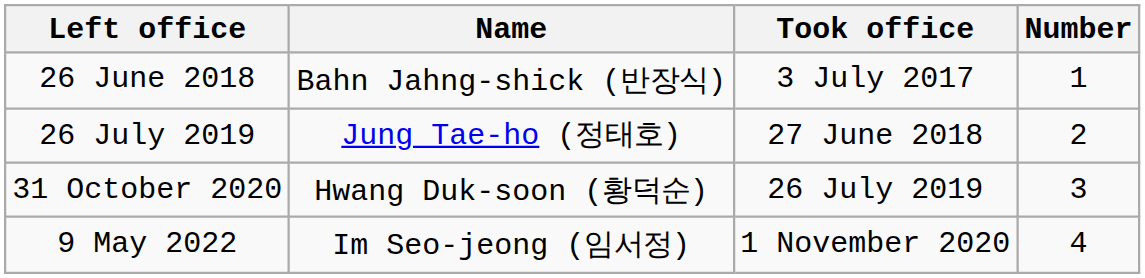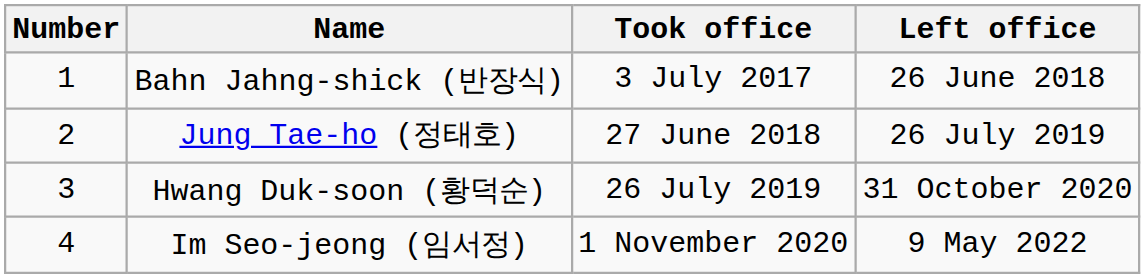 <table class="wikitable" style="font-size:10pt; text-align: center;">
 <tr>
-<th>Left office</th>
+<th>Number</th>
 <th>Name</th>
 <th>Took office</th>
-<th>Number</th>
+<th>Left office</th>
 </tr>
 <tr>
-<td>26 June 2018</td>
+<td>1</td>
 <td>Bahn Jahng-shick (반장식)</td>
 <td>3 July 2017</td>
-<td>1</td>
+<td>26 June 2018</td>
 </tr>
 <tr>
-<td>26 July 2019</td>
+<td>2</td>
 <td><a href='#'>Jung Tae-ho</a> (정태호)</td>
 <td>27 June 2018</td>
-<td>2</td>
+<td>26 July 2019</td>
 </tr>
 <tr>
-<td>31 October 2020</td>
+<td>3</td>
 <td>Hwang Duk-soon (황덕순)</td>
 <td>26 July 2019</td>
-<td>3</td>
+<td>31 October 2020</td>
 </tr>
 <tr>
-<td>9 May 2022</td>
+<td>4</td>
 <td>Im Seo-jeong (임서정)</td>
 <td>1 November 2020</td>
-<td>4</td>
+<td>9 May 2022</td>
 </tr>
 </table>
